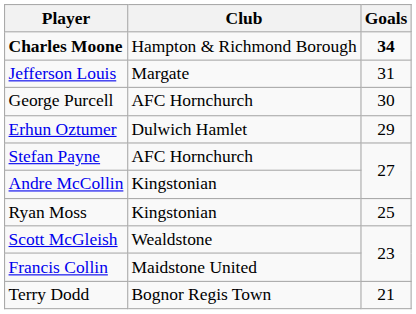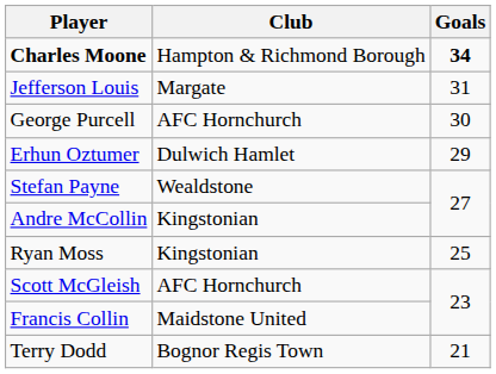 <table class="wikitable">
 <tr>
 <th>Player</th>
 <th>Club</th>
 <th>Goals</th>
 </tr>
 <tr>
 <td><strong>Charles Moone</strong></td>
 <td>Hampton & Richmond Borough</td>
 <td align="center"><strong>34</strong></td>
 </tr>
 <tr>
 <td><a href='#'>Jefferson Louis</a></td>
 <td>Margate</td>
 <td align="center">31</td>
 </tr>
 <tr>
 <td>George Purcell</td>
 <td>AFC Hornchurch</td>
 <td align="center">30</td>
 </tr>
 <tr>
 <td><a href='#'>Erhun Oztumer</a></td>
 <td>Dulwich Hamlet</td>
 <td align="center">29</td>
 </tr>
 <tr>
 <td><a href='#'>Stefan Payne</a></td>
-<td>AFC Hornchurch</td>
+<td>Wealdstone</td>
 <td rowspan="2" align="center">27</td>
 </tr>
 <tr>
 <td><a href='#'>Andre McCollin</a></td>
 <td>Kingstonian</td>
 </tr>
 <tr>
 <td>Ryan Moss</td>
 <td>Kingstonian</td>
 <td align="center">25</td>
 </tr>
 <tr>
 <td><a href='#'>Scott McGleish</a></td>
-<td>Wealdstone</td>
+<td>AFC Hornchurch</td>
 <td rowspan="2" align="center">23</td>
 </tr>
 <tr>
 <td><a href='#'>Francis Collin</a></td>
 <td>Maidstone United</td>
 </tr>
 <tr>
 <td>Terry Dodd</td>
 <td>Bognor Regis Town</td>
 <td align="center">21</td>
 </tr>
 </table>
